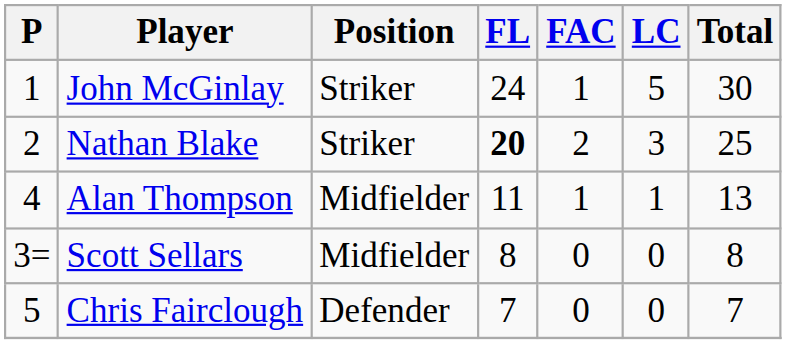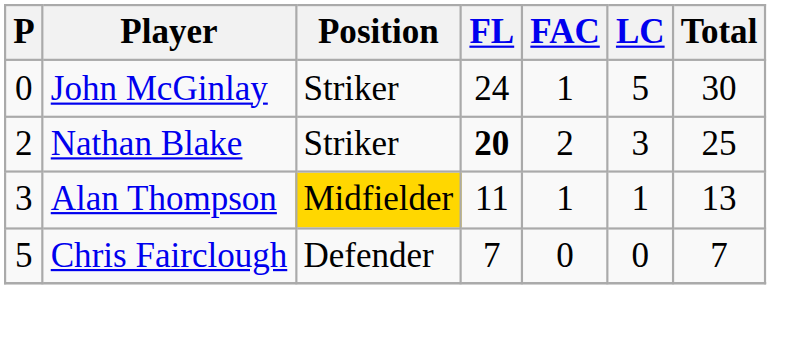 <table class="wikitable sortable">
 <tr>
 <th>P</th>
 <th>Player</th>
 <th>Position</th>
 <th><a href='#'>FL</a></th>
 <th><a href='#'>FAC</a></th>
 <th><a href='#'>LC</a></th>
 <th>Total</th>
 </tr>
 <tr>
-<td align=center>1</td>
+<td align=center>0</td>
 <td> <a href='#'>John McGinlay</a></td>
 <td>Striker</td>
 <td align=center>24</td>
 <td align=center>1</td>
 <td align=center>5</td>
 <td align=center>30</td>
 </tr>
 <tr>
 <td align=center>2</td>
 <td> <a href='#'>Nathan Blake</a></td>
 <td>Striker</td>
 <td align=center><strong>20</strong></td>
 <td align=center>2</td>
 <td align=center>3</td>
 <td align=center>25</td>
 </tr>
 <tr>
-<td align=center>4</td>
+<td align=center>3</td>
 <td> <a href='#'>Alan Thompson</a></td>
-<td>Midfielder</td>
+<td style="background: gold;">Midfielder</td>
 <td align=center>11</td>
 <td align=center>1</td>
 <td align=center>1</td>
 <td align=center>13</td>
-</tr>
-<tr>
-<td align=center>3=</td>
-<td> <a href='#'>Scott Sellars</a></td>
-<td>Midfielder</td>
-<td align=center>8</td>
-<td align=center>0</td>
-<td align=center>0</td>
-<td align=center>8</td>
 </tr>
 <tr>
 <td align=center>5</td>
 <td> <a href='#'>Chris Fairclough</a></td>
 <td>Defender</td>
 <td align=center>7</td>
 <td align=center>0</td>
 <td align=center>0</td>
 <td align=center>7</td>
 </tr>
 <tr>
 </tr>
 </table>
